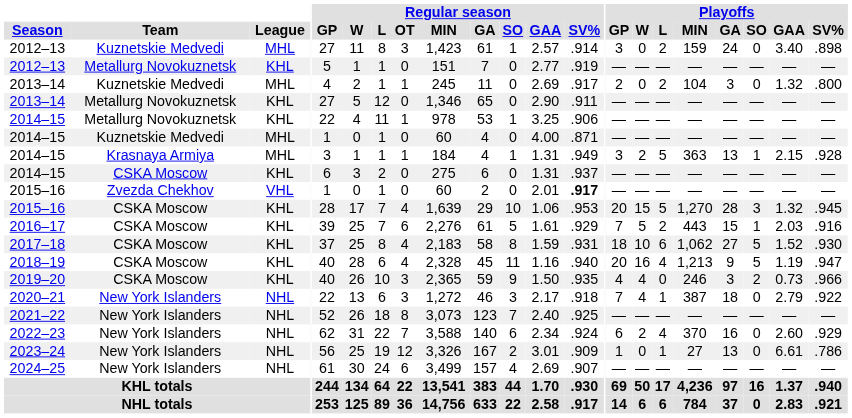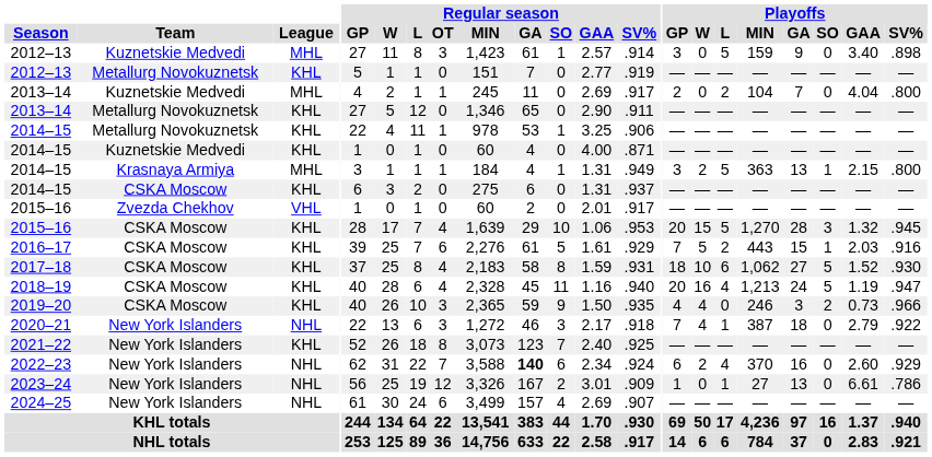 <table border="0" cellpadding="1" cellspacing="0" style="text-align:center; width:75%;">
 <tr bgcolor="#e0e0e0">
 <th colspan="3" bgcolor="#ffffff"></th>
 <th rowspan="99" bgcolor="#ffffff"></th>
 <th colspan="9" bgcolor="#e0e0e0"><a href='#'>Regular season</a></th>
 <th rowspan="99" bgcolor="#ffffff"></th>
 <th colspan="8" bgcolor="#e0e0e0"><a href='#'>Playoffs</a></th>
 </tr>
 <tr bgcolor="#e0e0e0">
 <th><a href='#'>Season</a></th>
 <th>Team</th>
 <th>League</th>
 <th>GP</th>
 <th>W</th>
 <th>L</th>
 <th>OT</th>
 <th>MIN</th>
 <th>GA</th>
 <th><a href='#'>SO</a></th>
 <th><a href='#'>GAA</a></th>
 <th><a href='#'>SV%</a></th>
 <th>GP</th>
 <th>W</th>
 <th>L</th>
 <th>MIN</th>
 <th>GA</th>
 <th>SO</th>
 <th>GAA</th>
 <th>SV%</th>
 </tr>
 <tr>
 <td>2012–13</td>
 <td><a href='#'>Kuznetskie Medvedi</a></td>
 <td><a href='#'>MHL</a></td>
 <td>27</td>
 <td>11</td>
 <td>8</td>
 <td>3</td>
 <td>1,423</td>
 <td>61</td>
 <td>1</td>
 <td>2.57</td>
 <td>.914</td>
 <td>3</td>
 <td>0</td>
-<td>2</td>
+<td>5</td>
 <td>159</td>
-<td>24</td>
+<td>9</td>
 <td>0</td>
 <td>3.40</td>
 <td>.898</td>
 </tr>
 <tr bgcolor="#f0f0f0">
 <td><a href='#'>2012–13</a></td>
 <td><a href='#'>Metallurg Novokuznetsk</a></td>
 <td><a href='#'>KHL</a></td>
 <td>5</td>
 <td>1</td>
 <td>1</td>
 <td>0</td>
 <td>151</td>
 <td>7</td>
 <td>0</td>
 <td>2.77</td>
 <td>.919</td>
 <td>—</td>
 <td>—</td>
 <td>—</td>
 <td>—</td>
 <td>—</td>
 <td>—</td>
 <td>—</td>
 <td>—</td>
 </tr>
 <tr>
 <td>2013–14</td>
 <td>Kuznetskie Medvedi</td>
 <td>MHL</td>
 <td>4</td>
 <td>2</td>
 <td>1</td>
 <td>1</td>
 <td>245</td>
 <td>11</td>
 <td>0</td>
 <td>2.69</td>
 <td>.917</td>
 <td>2</td>
 <td>0</td>
 <td>2</td>
 <td>104</td>
-<td>3</td>
+<td>7</td>
 <td>0</td>
-<td>1.32</td>
+<td>4.04</td>
 <td>.800</td>
 </tr>
 <tr bgcolor="#f0f0f0">
 <td><a href='#'>2013–14</a></td>
 <td>Metallurg Novokuznetsk</td>
 <td>KHL</td>
 <td>27</td>
 <td>5</td>
 <td>12</td>
 <td>0</td>
 <td>1,346</td>
 <td>65</td>
 <td>0</td>
 <td>2.90</td>
 <td>.911</td>
 <td>—</td>
 <td>—</td>
 <td>—</td>
 <td>—</td>
 <td>—</td>
 <td>—</td>
 <td>—</td>
 <td>—</td>
 </tr>
 <tr>
 <td><a href='#'>2014–15</a></td>
 <td>Metallurg Novokuznetsk</td>
 <td>KHL</td>
 <td>22</td>
 <td>4</td>
 <td>11</td>
 <td>1</td>
 <td>978</td>
 <td>53</td>
 <td>1</td>
 <td>3.25</td>
 <td>.906</td>
 <td>—</td>
 <td>—</td>
 <td>—</td>
 <td>—</td>
 <td>—</td>
 <td>—</td>
 <td>—</td>
 <td>—</td>
 </tr>
 <tr bgcolor="#f0f0f0">
 <td>2014–15</td>
 <td>Kuznetskie Medvedi</td>
-<td>MHL</td>
+<td>KHL</td>
 <td>1</td>
 <td>0</td>
 <td>1</td>
 <td>0</td>
 <td>60</td>
 <td>4</td>
 <td>0</td>
 <td>4.00</td>
 <td>.871</td>
 <td>—</td>
 <td>—</td>
 <td>—</td>
 <td>—</td>
 <td>—</td>
 <td>—</td>
 <td>—</td>
 <td>—</td>
 </tr>
 <tr>
 <td>2014–15</td>
 <td><a href='#'>Krasnaya Armiya</a></td>
 <td>MHL</td>
 <td>3</td>
 <td>1</td>
 <td>1</td>
 <td>1</td>
 <td>184</td>
 <td>4</td>
 <td>1</td>
 <td>1.31</td>
 <td>.949</td>
 <td>3</td>
 <td>2</td>
 <td>5</td>
 <td>363</td>
 <td>13</td>
 <td>1</td>
 <td>2.15</td>
-<td>.928</td>
+<td>.800</td>
 </tr>
 <tr bgcolor="#f0f0f0">
 <td>2014–15</td>
 <td><a href='#'>CSKA Moscow</a></td>
 <td>KHL</td>
 <td>6</td>
 <td>3</td>
 <td>2</td>
 <td>0</td>
 <td>275</td>
 <td>6</td>
 <td>0</td>
 <td>1.31</td>
 <td>.937</td>
 <td>—</td>
 <td>—</td>
 <td>—</td>
 <td>—</td>
 <td>—</td>
 <td>—</td>
 <td>—</td>
 <td>—</td>
 </tr>
 <tr>
 <td>2015–16</td>
 <td><a href='#'>Zvezda Chekhov</a></td>
 <td><a href='#'>VHL</a></td>
 <td>1</td>
 <td>0</td>
 <td>1</td>
 <td>0</td>
 <td>60</td>
 <td>2</td>
 <td>0</td>
 <td>2.01</td>
-<td><strong>.917</strong></td>
+<td>.917</td>
 <td>—</td>
 <td>—</td>
 <td>—</td>
 <td>—</td>
 <td>—</td>
 <td>—</td>
 <td>—</td>
 <td>—</td>
 </tr>
 <tr bgcolor="#f0f0f0">
 <td><a href='#'>2015–16</a></td>
 <td>CSKA Moscow</td>
 <td>KHL</td>
 <td>28</td>
 <td>17</td>
 <td>7</td>
 <td>4</td>
 <td>1,639</td>
 <td>29</td>
 <td>10</td>
 <td>1.06</td>
 <td>.953</td>
 <td>20</td>
 <td>15</td>
 <td>5</td>
 <td>1,270</td>
 <td>28</td>
 <td>3</td>
 <td>1.32</td>
 <td>.945</td>
 </tr>
 <tr>
 <td><a href='#'>2016–17</a></td>
 <td>CSKA Moscow</td>
 <td>KHL</td>
 <td>39</td>
 <td>25</td>
 <td>7</td>
 <td>6</td>
 <td>2,276</td>
 <td>61</td>
 <td>5</td>
 <td>1.61</td>
 <td>.929</td>
 <td>7</td>
 <td>5</td>
 <td>2</td>
 <td>443</td>
 <td>15</td>
 <td>1</td>
 <td>2.03</td>
 <td>.916</td>
 </tr>
 <tr bgcolor="#f0f0f0">
 <td><a href='#'>2017–18</a></td>
 <td>CSKA Moscow</td>
 <td>KHL</td>
 <td>37</td>
 <td>25</td>
 <td>8</td>
 <td>4</td>
 <td>2,183</td>
 <td>58</td>
 <td>8</td>
 <td>1.59</td>
 <td>.931</td>
 <td>18</td>
 <td>10</td>
 <td>6</td>
 <td>1,062</td>
 <td>27</td>
 <td>5</td>
 <td>1.52</td>
 <td>.930</td>
 </tr>
 <tr>
 <td><a href='#'>2018–19</a></td>
 <td>CSKA Moscow</td>
 <td>KHL</td>
 <td>40</td>
 <td>28</td>
 <td>6</td>
 <td>4</td>
 <td>2,328</td>
 <td>45</td>
 <td>11</td>
 <td>1.16</td>
 <td>.940</td>
 <td>20</td>
 <td>16</td>
 <td>4</td>
 <td>1,213</td>
-<td>9</td>
+<td>24</td>
 <td>5</td>
 <td>1.19</td>
 <td>.947</td>
 </tr>
 <tr bgcolor="#f0f0f0">
 <td><a href='#'>2019–20</a></td>
 <td>CSKA Moscow</td>
 <td>KHL</td>
 <td>40</td>
 <td>26</td>
 <td>10</td>
 <td>3</td>
 <td>2,365</td>
 <td>59</td>
 <td>9</td>
 <td>1.50</td>
 <td>.935</td>
 <td>4</td>
 <td>4</td>
 <td>0</td>
 <td>246</td>
 <td>3</td>
 <td>2</td>
 <td>0.73</td>
 <td>.966</td>
 </tr>
 <tr>
 <td><a href='#'>2020–21</a></td>
 <td><a href='#'>New York Islanders</a></td>
 <td><a href='#'>NHL</a></td>
 <td>22</td>
 <td>13</td>
 <td>6</td>
 <td>3</td>
 <td>1,272</td>
 <td>46</td>
 <td>3</td>
 <td>2.17</td>
 <td>.918</td>
 <td>7</td>
 <td>4</td>
 <td>1</td>
 <td>387</td>
 <td>18</td>
 <td>0</td>
 <td>2.79</td>
 <td>.922</td>
 </tr>
 <tr bgcolor="#f0f0f0">
 <td><a href='#'>2021–22</a></td>
 <td>New York Islanders</td>
-<td>NHL</td>
+<td>KHL</td>
 <td>52</td>
 <td>26</td>
 <td>18</td>
 <td>8</td>
 <td>3,073</td>
 <td>123</td>
 <td>7</td>
 <td>2.40</td>
 <td>.925</td>
 <td>—</td>
 <td>—</td>
 <td>—</td>
 <td>—</td>
 <td>—</td>
 <td>—</td>
 <td>—</td>
 <td>—</td>
 </tr>
 <tr>
 <td><a href='#'>2022–23</a></td>
 <td>New York Islanders</td>
 <td>NHL</td>
 <td>62</td>
 <td>31</td>
 <td>22</td>
 <td>7</td>
 <td>3,588</td>
-<td>140</td>
+<td><strong>140</strong></td>
 <td>6</td>
 <td>2.34</td>
 <td>.924</td>
 <td>6</td>
 <td>2</td>
 <td>4</td>
 <td>370</td>
 <td>16</td>
 <td>0</td>
 <td>2.60</td>
 <td>.929</td>
 </tr>
 <tr bgcolor="#f0f0f0">
 <td><a href='#'>2023–24</a></td>
 <td>New York Islanders</td>
 <td>NHL</td>
 <td>56</td>
 <td>25</td>
 <td>19</td>
 <td>12</td>
 <td>3,326</td>
 <td>167</td>
 <td>2</td>
 <td>3.01</td>
 <td>.909</td>
 <td>1</td>
 <td>0</td>
 <td>1</td>
 <td>27</td>
 <td>13</td>
 <td>0</td>
 <td>6.61</td>
 <td>.786</td>
 </tr>
 <tr>
 <td><a href='#'>2024–25</a></td>
 <td>New York Islanders</td>
 <td>NHL</td>
 <td>61</td>
 <td>30</td>
 <td>24</td>
 <td>6</td>
 <td>3,499</td>
 <td>157</td>
 <td>4</td>
 <td>2.69</td>
 <td>.907</td>
 <td>—</td>
 <td>—</td>
 <td>—</td>
 <td>—</td>
 <td>—</td>
 <td>—</td>
 <td>—</td>
 <td>—</td>
 </tr>
 <tr bgcolor="#e0e0e0">
 <th colspan="3">KHL totals</th>
 <th>244</th>
 <th>134</th>
 <th>64</th>
 <th>22</th>
 <th>13,541</th>
 <th>383</th>
 <th>44</th>
 <th>1.70</th>
 <th>.930</th>
 <th>69</th>
 <th>50</th>
 <th>17</th>
 <th>4,236</th>
 <th>97</th>
 <th>16</th>
 <th>1.37</th>
 <th>.940</th>
 </tr>
 <tr bgcolor="#e0e0e0">
 <th colspan="3">NHL totals</th>
 <th>253</th>
 <th>125</th>
 <th>89</th>
 <th>36</th>
 <th>14,756</th>
 <th>633</th>
 <th>22</th>
 <th>2.58</th>
 <th>.917</th>
 <th>14</th>
 <th>6</th>
 <th>6</th>
 <th>784</th>
 <th>37</th>
 <th>0</th>
 <th>2.83</th>
 <th>.921</th>
 </tr>
 </table>
